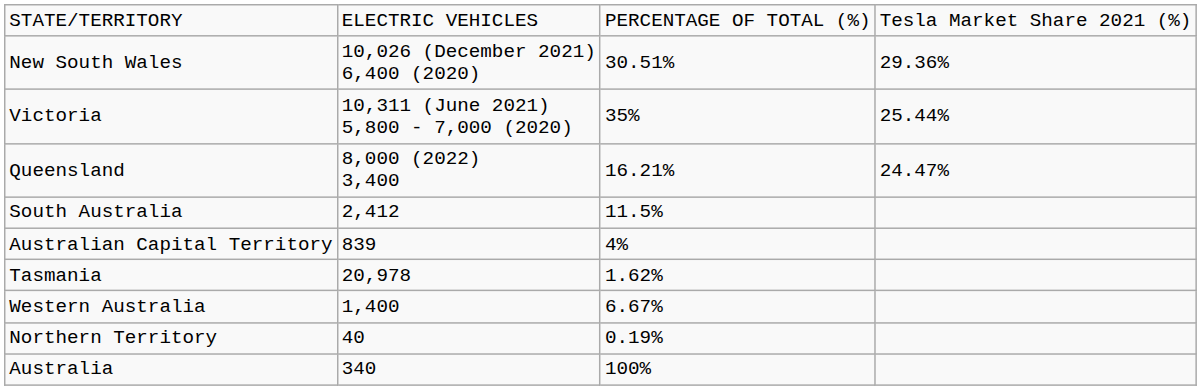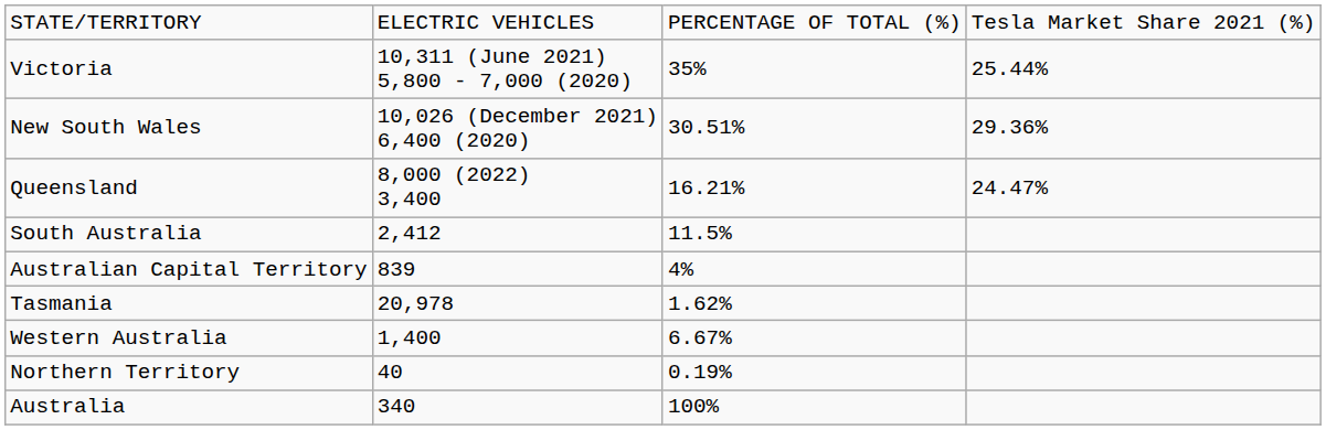 <table class="wikitable">
 <tr>
 <td>STATE/TERRITORY</td>
 <td>ELECTRIC VEHICLES</td>
 <td>PERCENTAGE OF TOTAL (%)</td>
 <td>Tesla Market Share 2021 (%)</td>
 </tr>
 <tr>
+<td>Victoria</td>
+<td>10,311 (June 2021)<br>5,800 - 7,000 (2020)</td>
+<td>35%</td>
+<td>25.44%</td>
+</tr>
+<tr>
 <td>New South Wales</td>
 <td>10,026 (December 2021)<br>6,400 (2020)</td>
 <td>30.51%</td>
 <td>29.36%</td>
-</tr>
-<tr>
-<td>Victoria</td>
-<td>10,311 (June 2021)<br>5,800 - 7,000 (2020)</td>
-<td>35%</td>
-<td>25.44%</td>
 </tr>
 <tr>
 <td>Queensland</td>
 <td>8,000 (2022)<br>3,400</td>
 <td>16.21%</td>
 <td>24.47%</td>
 </tr>
 <tr>
 <td>South Australia</td>
 <td>2,412</td>
 <td>11.5%</td>
 <td></td>
 </tr>
 <tr>
 <td>Australian Capital Territory</td>
 <td>839</td>
 <td>4%</td>
 <td></td>
 </tr>
 <tr>
 <td>Tasmania</td>
 <td>20,978</td>
 <td>1.62%</td>
 <td></td>
 </tr>
 <tr>
 <td>Western Australia</td>
 <td>1,400</td>
 <td>6.67%</td>
 <td></td>
 </tr>
 <tr>
 <td>Northern Territory</td>
 <td>40</td>
 <td>0.19%</td>
 <td></td>
 </tr>
 <tr>
 <td>Australia</td>
 <td>340</td>
 <td>100%</td>
 <td></td>
 </tr>
 </table>
